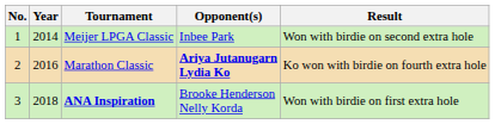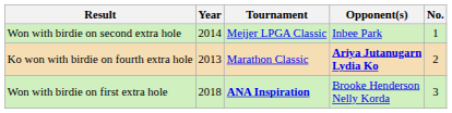 <table class="wikitable" style="font-size:95%;">
 <tr>
-<th>No.</th>
+<th>Result</th>
 <th>Year</th>
 <th>Tournament</th>
 <th>Opponent(s)</th>
-<th>Result</th>
+<th>No.</th>
 </tr>
 <tr style="background:#D0F0C0;">
-<td align=center>1</td>
+<td>Won with birdie on second extra hole</td>
 <td align=center>2014</td>
 <td><a href='#'>Meijer LPGA Classic</a></td>
 <td> <a href='#'>Inbee Park</a></td>
-<td>Won with birdie on second extra hole</td>
+<td align=center>1</td>
 </tr>
 <tr style="background:#F5DEB3;">
-<td align=center>2</td>
-<td align=center>2016</td>
+<td>Ko won with birdie on fourth extra hole</td>
+<td align=center>2013</td>
 <td><a href='#'>Marathon Classic</a></td>
 <td><strong> <a href='#'>Ariya Jutanugarn</a> <br> <a href='#'>Lydia Ko</a></strong></td>
-<td>Ko won with birdie on fourth extra hole</td>
+<td align=center>2</td>
 </tr>
 <tr style="background:#D0F0C0;">
-<td align=center>3</td>
+<td>Won with birdie on first extra hole</td>
 <td>2018</td>
 <td><strong><a href='#'>ANA Inspiration</a></strong></td>
 <td> <a href='#'>Brooke Henderson</a><br> <a href='#'>Nelly Korda</a></td>
-<td>Won with birdie on first extra hole</td>
+<td align=center>3</td>
 </tr>
 </table>
